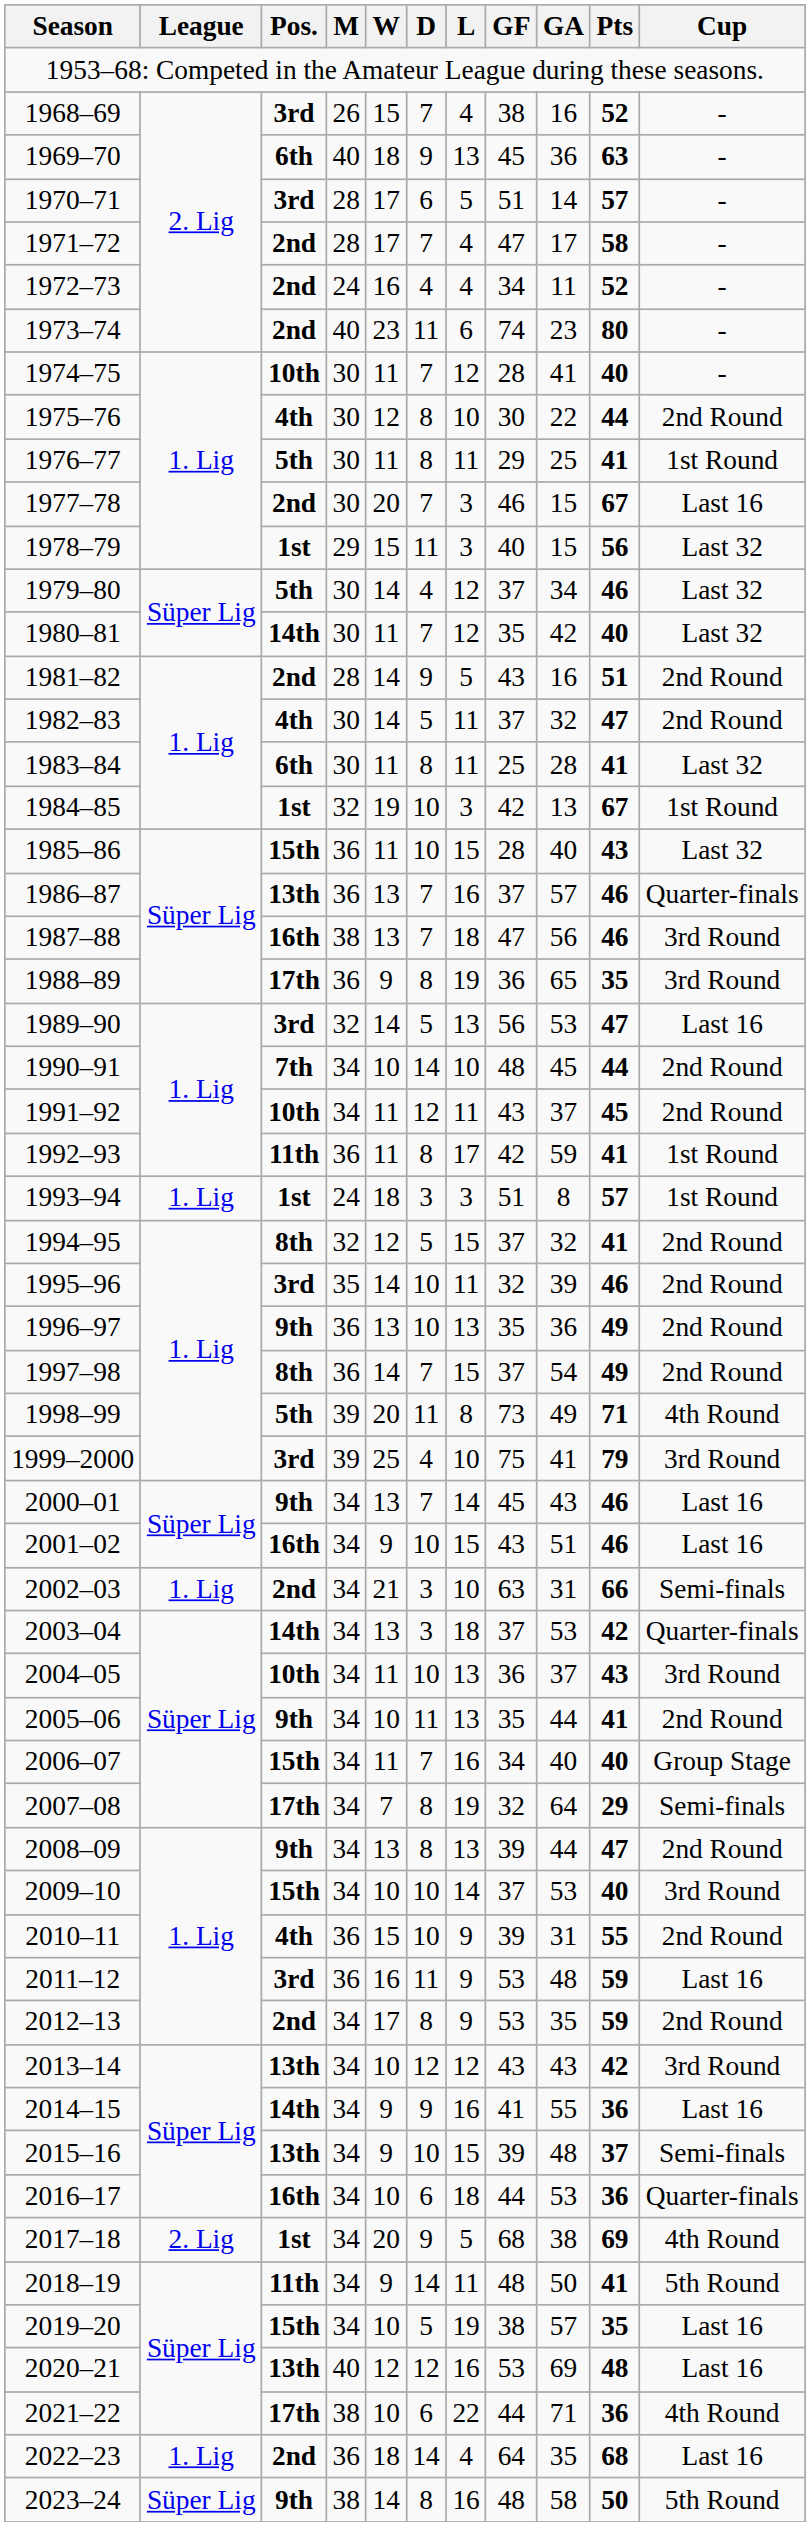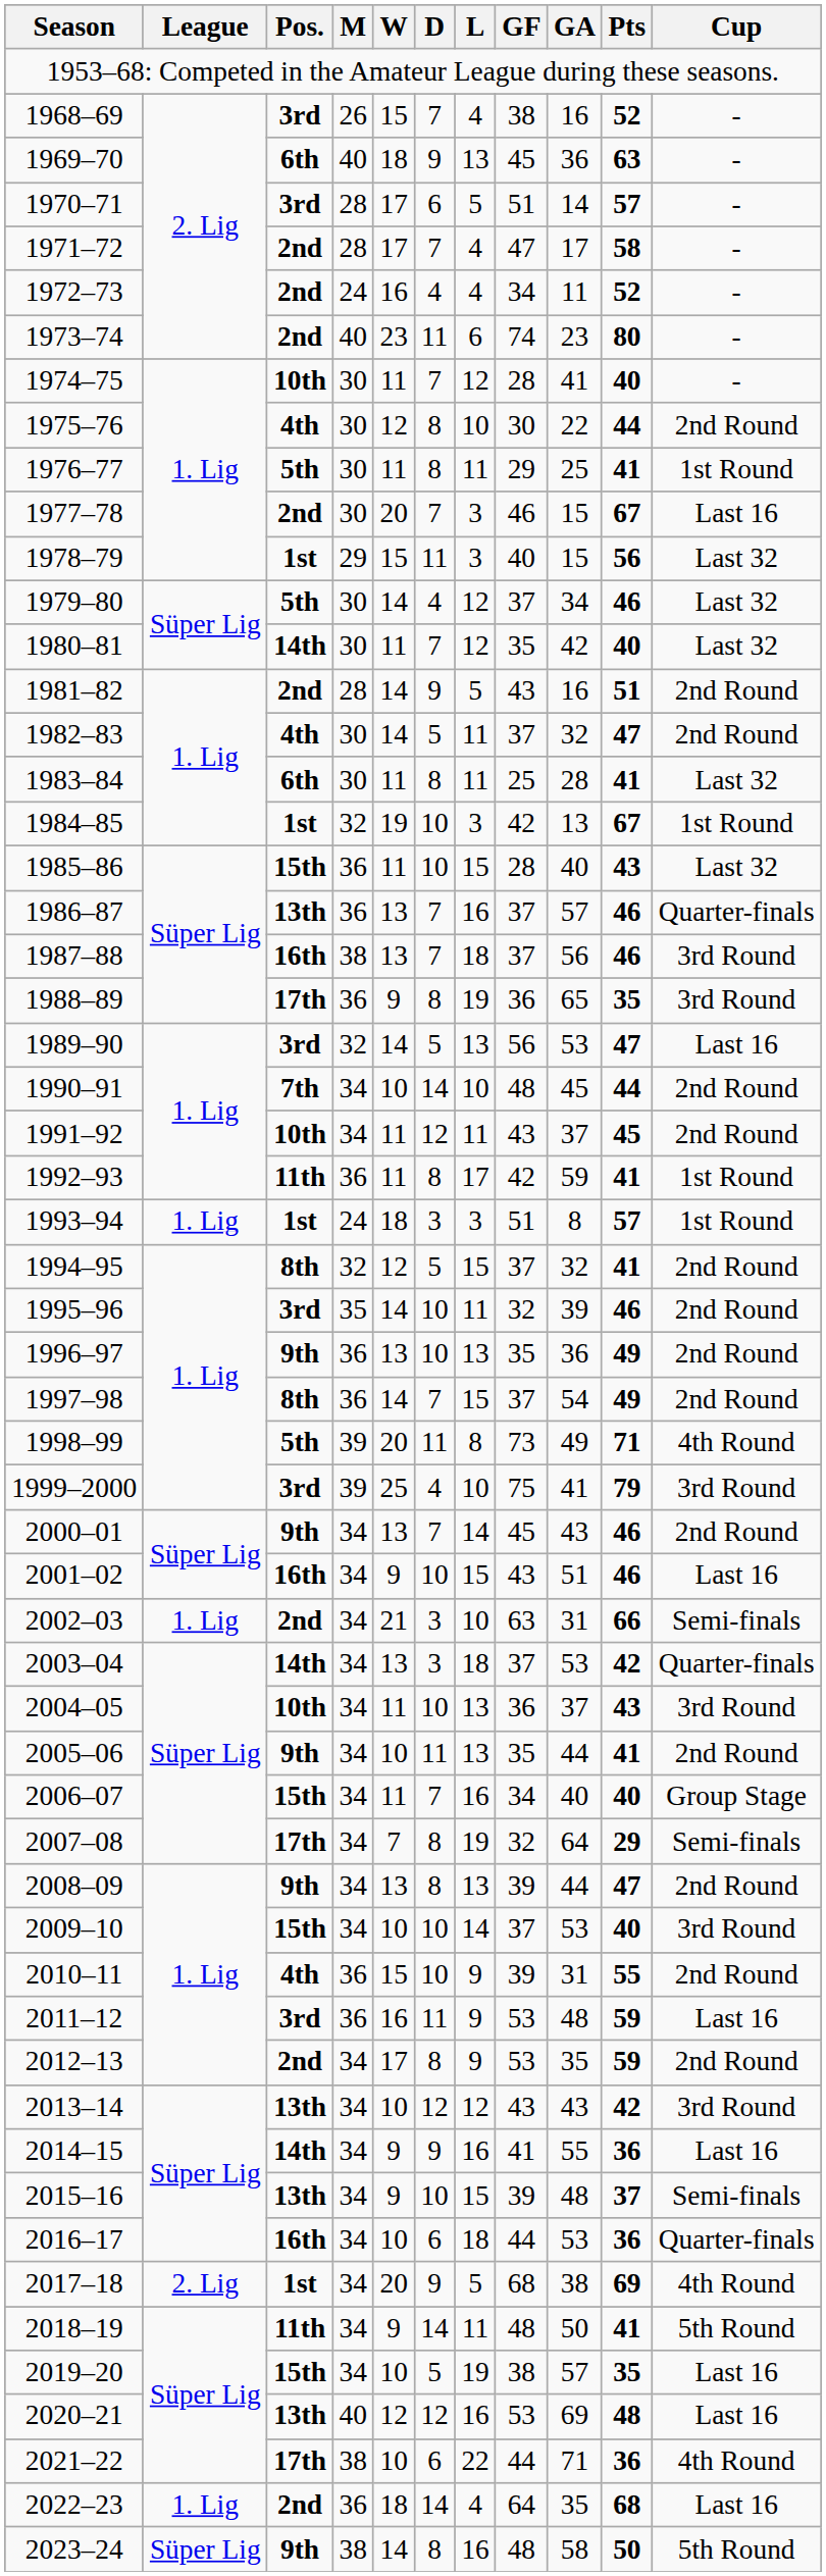 <table class="wikitable sortable" style="text-align:center;">
 <tr>
 <th>Season</th>
 <th>League</th>
 <th>Pos.</th>
 <th>M</th>
 <th>W</th>
 <th>D</th>
 <th>L</th>
 <th>GF</th>
 <th>GA</th>
 <th>Pts</th>
 <th>Cup</th>
 </tr>
 <tr>
 <td colspan="11" align="center">1953–68: Competed in the Amateur League during these seasons.</td>
 </tr>
 <tr>
 <td>1968–69</td>
 <td rowspan="6"><a href='#'>2. Lig</a></td>
 <td><strong>3rd</strong></td>
 <td>26</td>
 <td>15</td>
 <td>7</td>
 <td>4</td>
 <td>38</td>
 <td>16</td>
 <td><strong>52</strong></td>
 <td>-</td>
 </tr>
 <tr>
 <td>1969–70</td>
 <td><strong>6th</strong></td>
 <td>40</td>
 <td>18</td>
 <td>9</td>
 <td>13</td>
 <td>45</td>
 <td>36</td>
 <td><strong>63</strong></td>
 <td>-</td>
 </tr>
 <tr>
 <td>1970–71</td>
 <td><strong>3rd</strong></td>
 <td>28</td>
 <td>17</td>
 <td>6</td>
 <td>5</td>
 <td>51</td>
 <td>14</td>
 <td><strong>57</strong></td>
 <td>-</td>
 </tr>
 <tr>
 <td>1971–72</td>
 <td><strong>2nd</strong></td>
 <td>28</td>
 <td>17</td>
 <td>7</td>
 <td>4</td>
 <td>47</td>
 <td>17</td>
 <td><strong>58</strong></td>
 <td>-</td>
 </tr>
 <tr>
 <td>1972–73</td>
 <td><strong>2nd</strong></td>
 <td>24</td>
 <td>16</td>
 <td>4</td>
 <td>4</td>
 <td>34</td>
 <td>11</td>
 <td><strong>52</strong></td>
 <td>-</td>
 </tr>
 <tr>
 <td>1973–74</td>
 <td><strong>2nd</strong></td>
 <td>40</td>
 <td>23</td>
 <td>11</td>
 <td>6</td>
 <td>74</td>
 <td>23</td>
 <td><strong>80</strong></td>
 <td>-</td>
 </tr>
 <tr>
 <td>1974–75</td>
 <td rowspan="5"><a href='#'>1. Lig</a></td>
 <td><strong>10th</strong></td>
 <td>30</td>
 <td>11</td>
 <td>7</td>
 <td>12</td>
 <td>28</td>
 <td>41</td>
 <td><strong>40</strong></td>
 <td>-</td>
 </tr>
 <tr>
 <td>1975–76</td>
 <td><strong>4th</strong></td>
 <td>30</td>
 <td>12</td>
 <td>8</td>
 <td>10</td>
 <td>30</td>
 <td>22</td>
 <td><strong>44</strong></td>
 <td>2nd Round</td>
 </tr>
 <tr>
 <td>1976–77</td>
 <td><strong>5th</strong></td>
 <td>30</td>
 <td>11</td>
 <td>8</td>
 <td>11</td>
 <td>29</td>
 <td>25</td>
 <td><strong>41</strong></td>
 <td>1st Round</td>
 </tr>
 <tr>
 <td>1977–78</td>
 <td><strong>2nd</strong></td>
 <td>30</td>
 <td>20</td>
 <td>7</td>
 <td>3</td>
 <td>46</td>
 <td>15</td>
 <td><strong>67</strong></td>
 <td>Last 16</td>
 </tr>
 <tr>
 <td>1978–79</td>
 <td><strong>1st</strong></td>
 <td>29</td>
 <td>15</td>
 <td>11</td>
 <td>3</td>
 <td>40</td>
 <td>15</td>
 <td><strong>56</strong></td>
 <td>Last 32</td>
 </tr>
 <tr>
 <td>1979–80</td>
 <td rowspan="2"><a href='#'>Süper Lig</a></td>
 <td><strong>5th</strong></td>
 <td>30</td>
 <td>14</td>
 <td>4</td>
 <td>12</td>
 <td>37</td>
 <td>34</td>
 <td><strong>46</strong></td>
 <td>Last 32</td>
 </tr>
 <tr>
 <td>1980–81</td>
 <td><strong>14th</strong></td>
 <td>30</td>
 <td>11</td>
 <td>7</td>
 <td>12</td>
 <td>35</td>
 <td>42</td>
 <td><strong>40</strong></td>
 <td>Last 32</td>
 </tr>
 <tr>
 <td>1981–82</td>
 <td rowspan="4"><a href='#'>1. Lig</a></td>
 <td><strong>2nd</strong></td>
 <td>28</td>
 <td>14</td>
 <td>9</td>
 <td>5</td>
 <td>43</td>
 <td>16</td>
 <td><strong>51</strong></td>
 <td>2nd Round</td>
 </tr>
 <tr>
 <td>1982–83</td>
 <td><strong>4th</strong></td>
 <td>30</td>
 <td>14</td>
 <td>5</td>
 <td>11</td>
 <td>37</td>
 <td>32</td>
 <td><strong>47</strong></td>
 <td>2nd Round</td>
 </tr>
 <tr>
 <td>1983–84</td>
 <td><strong>6th</strong></td>
 <td>30</td>
 <td>11</td>
 <td>8</td>
 <td>11</td>
 <td>25</td>
 <td>28</td>
 <td><strong>41</strong></td>
 <td>Last 32</td>
 </tr>
 <tr>
 <td>1984–85</td>
 <td><strong>1st</strong></td>
 <td>32</td>
 <td>19</td>
 <td>10</td>
 <td>3</td>
 <td>42</td>
 <td>13</td>
 <td><strong>67</strong></td>
 <td>1st Round</td>
 </tr>
 <tr>
 <td>1985–86</td>
 <td rowspan="4"><a href='#'>Süper Lig</a></td>
 <td><strong>15th</strong></td>
 <td>36</td>
 <td>11</td>
 <td>10</td>
 <td>15</td>
 <td>28</td>
 <td>40</td>
 <td><strong>43</strong></td>
 <td>Last 32</td>
 </tr>
 <tr>
 <td>1986–87</td>
 <td><strong>13th</strong></td>
 <td>36</td>
 <td>13</td>
 <td>7</td>
 <td>16</td>
 <td>37</td>
 <td>57</td>
 <td><strong>46</strong></td>
 <td>Quarter-finals</td>
 </tr>
 <tr>
 <td>1987–88</td>
 <td><strong>16th</strong></td>
 <td>38</td>
 <td>13</td>
 <td>7</td>
 <td>18</td>
-<td>47</td>
+<td>37</td>
 <td>56</td>
 <td><strong>46</strong></td>
 <td>3rd Round</td>
 </tr>
 <tr>
 <td>1988–89</td>
 <td><strong>17th</strong></td>
 <td>36</td>
 <td>9</td>
 <td>8</td>
 <td>19</td>
 <td>36</td>
 <td>65</td>
 <td><strong>35</strong></td>
 <td>3rd Round</td>
 </tr>
 <tr>
 <td>1989–90</td>
 <td rowspan="4"><a href='#'>1. Lig</a></td>
 <td><strong>3rd</strong></td>
 <td>32</td>
 <td>14</td>
 <td>5</td>
 <td>13</td>
 <td>56</td>
 <td>53</td>
 <td><strong>47</strong></td>
 <td>Last 16</td>
 </tr>
 <tr>
 <td>1990–91</td>
 <td><strong>7th</strong></td>
 <td>34</td>
 <td>10</td>
 <td>14</td>
 <td>10</td>
 <td>48</td>
 <td>45</td>
 <td><strong>44</strong></td>
 <td>2nd Round</td>
 </tr>
 <tr>
 <td>1991–92</td>
 <td><strong>10th</strong></td>
 <td>34</td>
 <td>11</td>
 <td>12</td>
 <td>11</td>
 <td>43</td>
 <td>37</td>
 <td><strong>45</strong></td>
 <td>2nd Round</td>
 </tr>
 <tr>
 <td>1992–93</td>
 <td><strong>11th</strong></td>
 <td>36</td>
 <td>11</td>
 <td>8</td>
 <td>17</td>
 <td>42</td>
 <td>59</td>
 <td><strong>41</strong></td>
 <td>1st Round</td>
 </tr>
 <tr>
 <td>1993–94</td>
 <td><a href='#'>1. Lig</a></td>
 <td><strong>1st</strong></td>
 <td>24</td>
 <td>18</td>
 <td>3</td>
 <td>3</td>
 <td>51</td>
 <td>8</td>
 <td><strong>57</strong></td>
 <td>1st Round</td>
 </tr>
 <tr>
 <td>1994–95</td>
 <td rowspan="6"><a href='#'>1. Lig</a></td>
 <td><strong>8th</strong></td>
 <td>32</td>
 <td>12</td>
 <td>5</td>
 <td>15</td>
 <td>37</td>
 <td>32</td>
 <td><strong>41</strong></td>
 <td>2nd Round</td>
 </tr>
 <tr>
 <td>1995–96</td>
 <td><strong>3rd</strong></td>
 <td>35</td>
 <td>14</td>
 <td>10</td>
 <td>11</td>
 <td>32</td>
 <td>39</td>
 <td><strong>46</strong></td>
 <td>2nd Round</td>
 </tr>
 <tr>
 <td>1996–97</td>
 <td><strong>9th</strong></td>
 <td>36</td>
 <td>13</td>
 <td>10</td>
 <td>13</td>
 <td>35</td>
 <td>36</td>
 <td><strong>49</strong></td>
 <td>2nd Round</td>
 </tr>
 <tr>
 <td>1997–98</td>
 <td><strong>8th</strong></td>
 <td>36</td>
 <td>14</td>
 <td>7</td>
 <td>15</td>
 <td>37</td>
 <td>54</td>
 <td><strong>49</strong></td>
 <td>2nd Round</td>
 </tr>
 <tr>
 <td>1998–99</td>
 <td><strong>5th</strong></td>
 <td>39</td>
 <td>20</td>
 <td>11</td>
 <td>8</td>
 <td>73</td>
 <td>49</td>
 <td><strong>71</strong></td>
 <td>4th Round</td>
 </tr>
 <tr>
 <td>1999–2000</td>
 <td><strong>3rd</strong></td>
 <td>39</td>
 <td>25</td>
 <td>4</td>
 <td>10</td>
 <td>75</td>
 <td>41</td>
 <td><strong>79</strong></td>
 <td>3rd Round</td>
 </tr>
 <tr>
 <td>2000–01</td>
 <td rowspan="2"><a href='#'>Süper Lig</a></td>
 <td><strong>9th</strong></td>
 <td>34</td>
 <td>13</td>
 <td>7</td>
 <td>14</td>
 <td>45</td>
 <td>43</td>
 <td><strong>46</strong></td>
-<td>Last 16</td>
+<td>2nd Round</td>
 </tr>
 <tr>
 <td>2001–02</td>
 <td><strong>16th</strong></td>
 <td>34</td>
 <td>9</td>
 <td>10</td>
 <td>15</td>
 <td>43</td>
 <td>51</td>
 <td><strong>46</strong></td>
 <td>Last 16</td>
 </tr>
 <tr>
 <td>2002–03</td>
 <td><a href='#'>1. Lig</a></td>
 <td><strong>2nd</strong></td>
 <td>34</td>
 <td>21</td>
 <td>3</td>
 <td>10</td>
 <td>63</td>
 <td>31</td>
 <td><strong>66</strong></td>
 <td>Semi-finals</td>
 </tr>
 <tr>
 <td>2003–04</td>
 <td rowspan="5"><a href='#'>Süper Lig</a></td>
 <td><strong>14th</strong></td>
 <td>34</td>
 <td>13</td>
 <td>3</td>
 <td>18</td>
 <td>37</td>
 <td>53</td>
 <td><strong>42</strong></td>
 <td>Quarter-finals</td>
 </tr>
 <tr>
 <td>2004–05</td>
 <td><strong>10th</strong></td>
 <td>34</td>
 <td>11</td>
 <td>10</td>
 <td>13</td>
 <td>36</td>
 <td>37</td>
 <td><strong>43</strong></td>
 <td>3rd Round</td>
 </tr>
 <tr>
 <td>2005–06</td>
 <td><strong>9th</strong></td>
 <td>34</td>
 <td>10</td>
 <td>11</td>
 <td>13</td>
 <td>35</td>
 <td>44</td>
 <td><strong>41</strong></td>
 <td>2nd Round</td>
 </tr>
 <tr>
 <td>2006–07</td>
 <td><strong>15th</strong></td>
 <td>34</td>
 <td>11</td>
 <td>7</td>
 <td>16</td>
 <td>34</td>
 <td>40</td>
 <td><strong>40</strong></td>
 <td>Group Stage</td>
 </tr>
 <tr>
 <td>2007–08</td>
 <td><strong>17th</strong></td>
 <td>34</td>
 <td>7</td>
 <td>8</td>
 <td>19</td>
 <td>32</td>
 <td>64</td>
 <td><strong>29</strong></td>
 <td>Semi-finals</td>
 </tr>
 <tr>
 <td>2008–09</td>
 <td rowspan="5"><a href='#'>1. Lig</a></td>
 <td><strong>9th</strong></td>
 <td>34</td>
 <td>13</td>
 <td>8</td>
 <td>13</td>
 <td>39</td>
 <td>44</td>
 <td><strong>47</strong></td>
 <td>2nd Round</td>
 </tr>
 <tr>
 <td>2009–10</td>
 <td><strong>15th</strong></td>
 <td>34</td>
 <td>10</td>
 <td>10</td>
 <td>14</td>
 <td>37</td>
 <td>53</td>
 <td><strong>40</strong></td>
 <td>3rd Round</td>
 </tr>
 <tr>
 <td>2010–11</td>
 <td><strong>4th</strong></td>
 <td>36</td>
 <td>15</td>
 <td>10</td>
 <td>9</td>
 <td>39</td>
 <td>31</td>
 <td><strong>55</strong></td>
 <td>2nd Round</td>
 </tr>
 <tr>
 <td>2011–12</td>
 <td><strong>3rd</strong></td>
 <td>36</td>
 <td>16</td>
 <td>11</td>
 <td>9</td>
 <td>53</td>
 <td>48</td>
 <td><strong>59</strong></td>
 <td>Last 16</td>
 </tr>
 <tr>
 <td>2012–13</td>
 <td><strong>2nd</strong></td>
 <td>34</td>
 <td>17</td>
 <td>8</td>
 <td>9</td>
 <td>53</td>
 <td>35</td>
 <td><strong>59</strong></td>
 <td>2nd Round</td>
 </tr>
 <tr>
 <td>2013–14</td>
 <td rowspan="4"><a href='#'>Süper Lig</a></td>
 <td><strong>13th</strong></td>
 <td>34</td>
 <td>10</td>
 <td>12</td>
 <td>12</td>
 <td>43</td>
 <td>43</td>
 <td><strong>42</strong></td>
 <td>3rd Round</td>
 </tr>
 <tr>
 <td>2014–15</td>
 <td><strong>14th</strong></td>
 <td>34</td>
 <td>9</td>
 <td>9</td>
 <td>16</td>
 <td>41</td>
 <td>55</td>
 <td><strong>36</strong></td>
 <td>Last 16</td>
 </tr>
 <tr>
 <td>2015–16</td>
 <td><strong>13th</strong></td>
 <td>34</td>
 <td>9</td>
 <td>10</td>
 <td>15</td>
 <td>39</td>
 <td>48</td>
 <td><strong>37</strong></td>
 <td>Semi-finals</td>
 </tr>
 <tr>
 <td>2016–17</td>
 <td><strong>16th</strong></td>
 <td>34</td>
 <td>10</td>
 <td>6</td>
 <td>18</td>
 <td>44</td>
 <td>53</td>
 <td><strong>36</strong></td>
 <td>Quarter-finals</td>
 </tr>
 <tr>
 <td>2017–18</td>
 <td><a href='#'>2. Lig</a></td>
 <td><strong>1st</strong></td>
 <td>34</td>
 <td>20</td>
 <td>9</td>
 <td>5</td>
 <td>68</td>
 <td>38</td>
 <td><strong>69</strong></td>
 <td>4th Round</td>
 </tr>
 <tr>
 <td>2018–19</td>
 <td rowspan="4"><a href='#'>Süper Lig</a></td>
 <td><strong>11th</strong></td>
 <td>34</td>
 <td>9</td>
 <td>14</td>
 <td>11</td>
 <td>48</td>
 <td>50</td>
 <td><strong>41</strong></td>
 <td>5th Round</td>
 </tr>
 <tr>
 <td>2019–20</td>
 <td><strong>15th</strong></td>
 <td>34</td>
 <td>10</td>
 <td>5</td>
 <td>19</td>
 <td>38</td>
 <td>57</td>
 <td><strong>35</strong></td>
 <td>Last 16</td>
 </tr>
 <tr>
 <td>2020–21</td>
 <td><strong>13th</strong></td>
 <td>40</td>
 <td>12</td>
 <td>12</td>
 <td>16</td>
 <td>53</td>
 <td>69</td>
 <td><strong>48</strong></td>
 <td>Last 16</td>
 </tr>
 <tr>
 <td>2021–22</td>
 <td><strong>17th</strong></td>
 <td>38</td>
 <td>10</td>
 <td>6</td>
 <td>22</td>
 <td>44</td>
 <td>71</td>
 <td><strong>36</strong></td>
 <td>4th Round</td>
 </tr>
 <tr>
 <td>2022–23</td>
 <td><a href='#'>1. Lig</a></td>
 <td><strong>2nd</strong></td>
 <td>36</td>
 <td>18</td>
 <td>14</td>
 <td>4</td>
 <td>64</td>
 <td>35</td>
 <td><strong>68</strong></td>
 <td>Last 16</td>
 </tr>
 <tr>
 <td>2023–24</td>
 <td><a href='#'>Süper Lig</a></td>
 <td><strong>9th</strong></td>
 <td>38</td>
 <td>14</td>
 <td>8</td>
 <td>16</td>
 <td>48</td>
 <td>58</td>
 <td><strong>50</strong></td>
 <td>5th Round</td>
 </tr>
 </table>
